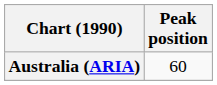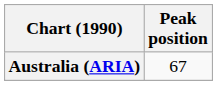 <table class="wikitable sortable plainrowheaders" style="text-align:center">
 <tr>
 <th>Chart (1990)</th>
 <th>Peak<br>position</th>
 </tr>
 <tr>
 <th scope="row">Australia (<a href='#'>ARIA</a>)</th>
-<td>60</td>
+<td>67</td>
 </tr>
 <tr>
 </tr>
 <tr>
 </tr>
 <tr>
 </tr>
 <tr>
 </tr>
 <tr>
 </tr>
 <tr>
 </tr>
 <tr>
 </tr>
 <tr>
 </tr>
 </table>
